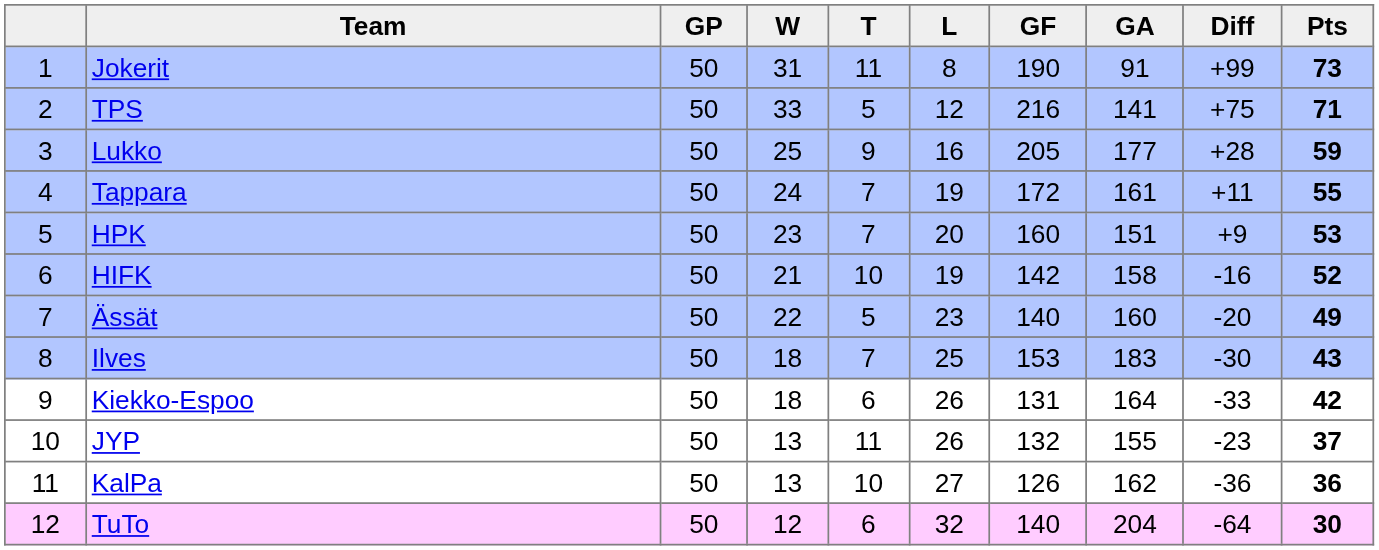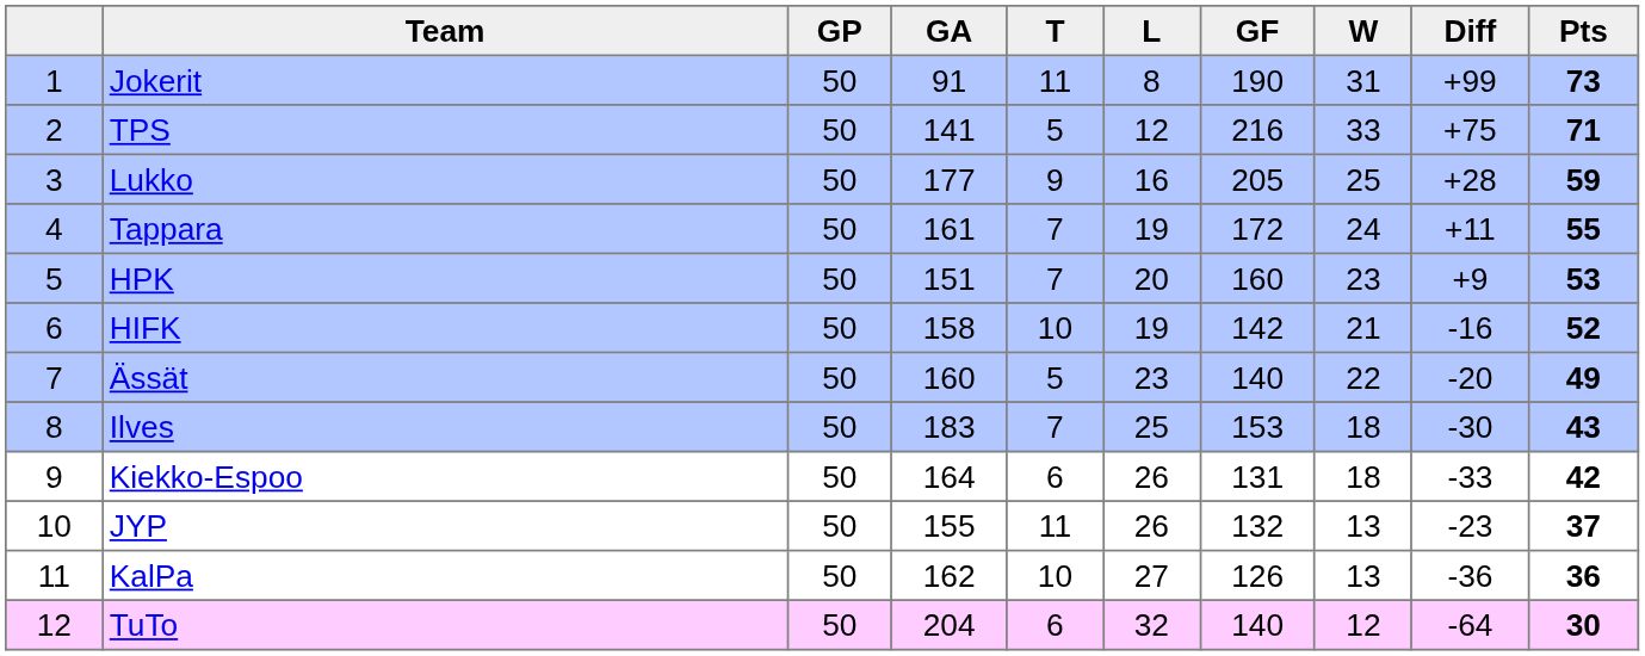 <table cellpadding="3" cellspacing="0" border="1" style="font-size: 95%; text-align: center; border: gray solid 1px; border-collapse: collapse;" width="50%">
 <tr bgcolor=#efefef>
 <th width="20"></th>
 <th width="185">Team</th>
 <th width="20">GP</th>
-<th width="20">W</th>
+<th width="20">GA</th>
 <th width="20">T</th>
 <th width="20">L</th>
 <th width="20">GF</th>
-<th width="20">GA</th>
+<th width="20">W</th>
 <th width="20">Diff</th>
 <th width="20">Pts</th>
 </tr>
 <tr bgcolor="B2C6FF">
 <td>1</td>
 <td align="left"><a href='#'>Jokerit</a></td>
 <td>50</td>
-<td>31</td>
+<td>91</td>
 <td>11</td>
 <td>8</td>
 <td>190</td>
-<td>91</td>
+<td>31</td>
 <td>+99</td>
 <td><strong>73</strong></td>
 </tr>
 <tr bgcolor="B2C6FF">
 <td>2</td>
 <td align="left"><a href='#'>TPS</a></td>
 <td>50</td>
-<td>33</td>
+<td>141</td>
 <td>5</td>
 <td>12</td>
 <td>216</td>
-<td>141</td>
+<td>33</td>
 <td>+75</td>
 <td><strong>71</strong></td>
 </tr>
 <tr bgcolor="B2C6FF">
 <td>3</td>
 <td align="left"><a href='#'>Lukko</a></td>
 <td>50</td>
-<td>25</td>
+<td>177</td>
 <td>9</td>
 <td>16</td>
 <td>205</td>
-<td>177</td>
+<td>25</td>
 <td>+28</td>
 <td><strong>59</strong></td>
 </tr>
 <tr bgcolor="B2C6FF">
 <td>4</td>
 <td align="left"><a href='#'>Tappara</a></td>
 <td>50</td>
-<td>24</td>
+<td>161</td>
 <td>7</td>
 <td>19</td>
 <td>172</td>
-<td>161</td>
+<td>24</td>
 <td>+11</td>
 <td><strong>55</strong></td>
 </tr>
 <tr bgcolor="B2C6FF">
 <td>5</td>
 <td align="left"><a href='#'>HPK</a></td>
 <td>50</td>
-<td>23</td>
+<td>151</td>
 <td>7</td>
 <td>20</td>
 <td>160</td>
-<td>151</td>
+<td>23</td>
 <td>+9</td>
 <td><strong>53</strong></td>
 </tr>
 <tr bgcolor="B2C6FF">
 <td>6</td>
 <td align="left"><a href='#'>HIFK</a></td>
 <td>50</td>
-<td>21</td>
+<td>158</td>
 <td>10</td>
 <td>19</td>
 <td>142</td>
-<td>158</td>
+<td>21</td>
 <td>-16</td>
 <td><strong>52</strong></td>
 </tr>
 <tr bgcolor="B2C6FF">
 <td>7</td>
 <td align="left"><a href='#'>Ässät</a></td>
 <td>50</td>
-<td>22</td>
+<td>160</td>
 <td>5</td>
 <td>23</td>
 <td>140</td>
-<td>160</td>
+<td>22</td>
 <td>-20</td>
 <td><strong>49</strong></td>
 </tr>
 <tr bgcolor="B2C6FF">
 <td>8</td>
 <td align="left"><a href='#'>Ilves</a></td>
 <td>50</td>
-<td>18</td>
+<td>183</td>
 <td>7</td>
 <td>25</td>
 <td>153</td>
-<td>183</td>
+<td>18</td>
 <td>-30</td>
 <td><strong>43</strong></td>
 </tr>
 <tr>
 <td>9</td>
 <td align="left"><a href='#'>Kiekko-Espoo</a></td>
 <td>50</td>
-<td>18</td>
+<td>164</td>
 <td>6</td>
 <td>26</td>
 <td>131</td>
-<td>164</td>
+<td>18</td>
 <td>-33</td>
 <td><strong>42</strong></td>
 </tr>
 <tr>
 <td>10</td>
 <td align="left"><a href='#'>JYP</a></td>
 <td>50</td>
-<td>13</td>
+<td>155</td>
 <td>11</td>
 <td>26</td>
 <td>132</td>
-<td>155</td>
+<td>13</td>
 <td>-23</td>
 <td><strong>37</strong></td>
 </tr>
 <tr>
 <td>11</td>
 <td align="left"><a href='#'>KalPa</a></td>
 <td>50</td>
-<td>13</td>
+<td>162</td>
 <td>10</td>
 <td>27</td>
 <td>126</td>
-<td>162</td>
+<td>13</td>
 <td>-36</td>
 <td><strong>36</strong></td>
 </tr>
 <tr bgcolor=ffccff>
 <td>12</td>
 <td align="left"><a href='#'>TuTo</a></td>
 <td>50</td>
-<td>12</td>
+<td>204</td>
 <td>6</td>
 <td>32</td>
 <td>140</td>
-<td>204</td>
+<td>12</td>
 <td>-64</td>
 <td><strong>30</strong></td>
 </tr>
 </table>
